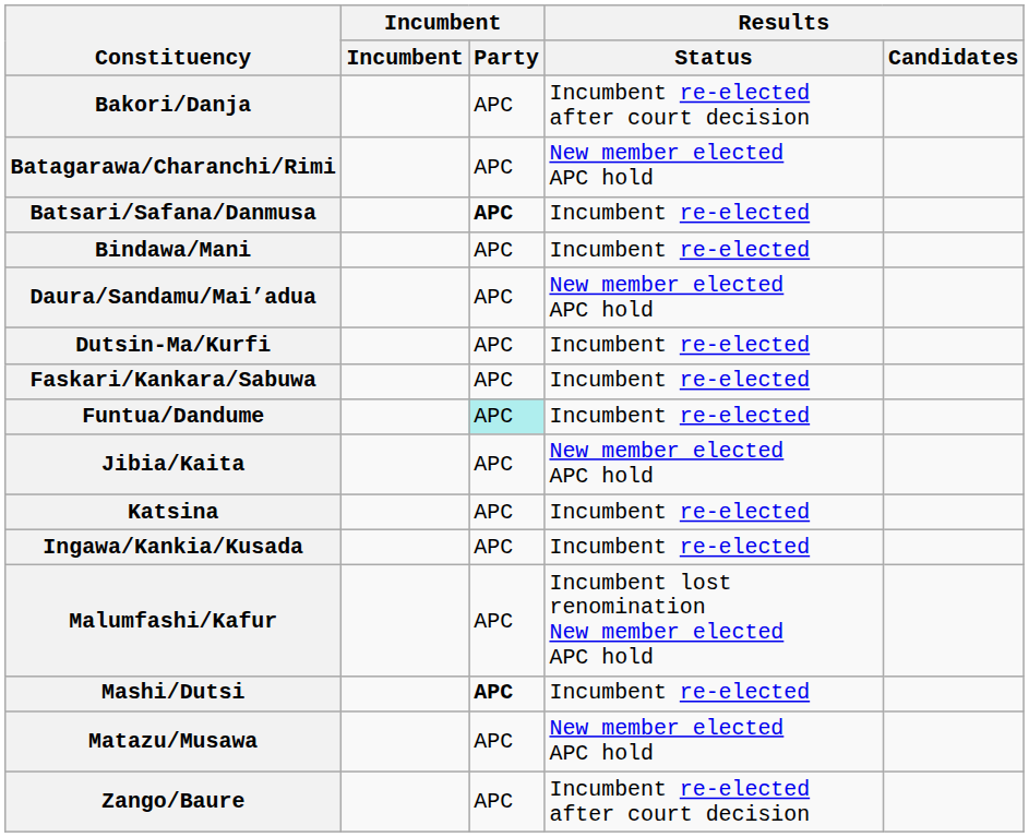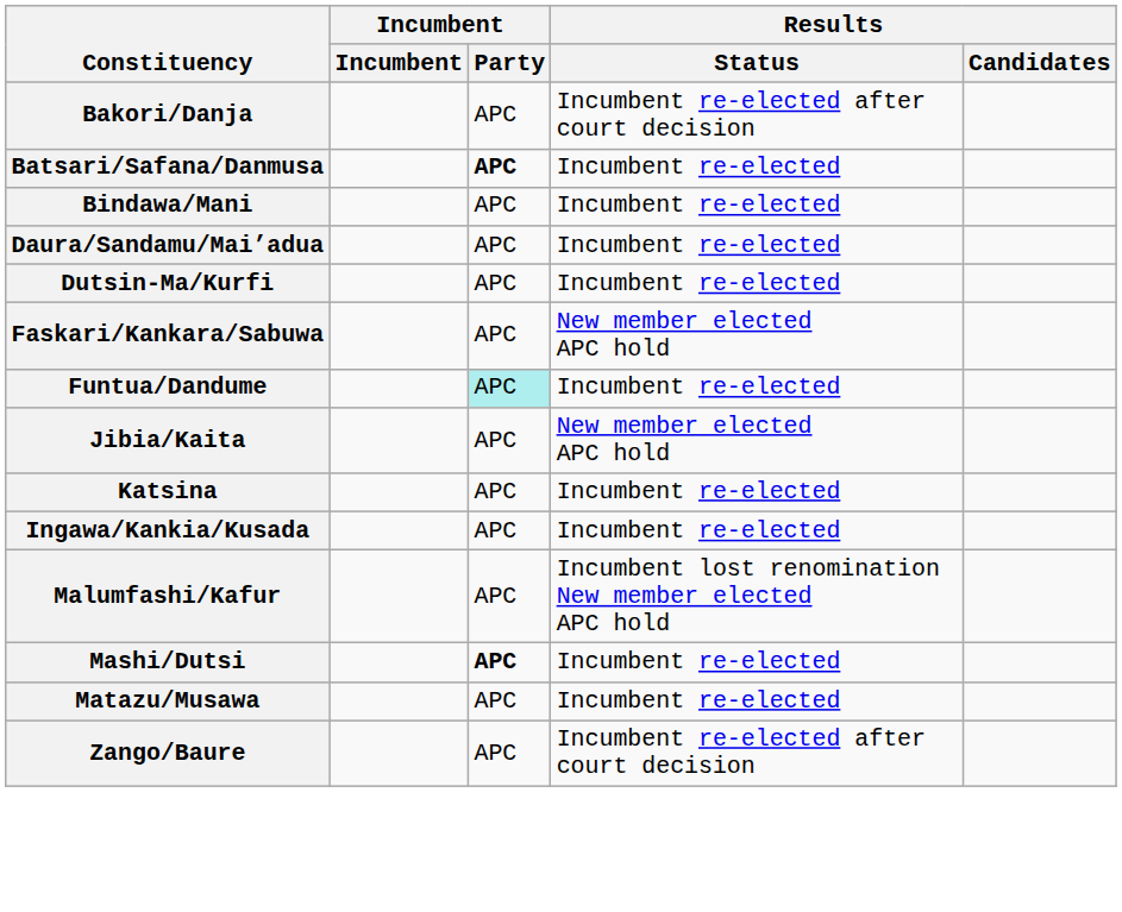 <table class="wikitable sortable">
 <tr valign=bottom>
 <th rowspan=2>Constituency</th>
 <th colspan=2>Incumbent</th>
 <th colspan=2>Results</th>
 </tr>
 <tr valign=bottom>
 <th>Incumbent</th>
 <th>Party</th>
 <th>Status</th>
 <th>Candidates</th>
 </tr>
 <tr>
 <th>Bakori/Danja</th>
 <td></td>
 <td>APC</td>
 <td>Incumbent <a href='#'>re-elected</a> after court decision</td>
 <td nowrap></td>
 </tr>
 <tr>
-<th>Batagarawa/Charanchi/Rimi</th>
-<td></td>
-<td>APC</td>
-<td><a href='#'>New member elected</a><br>APC hold</td>
-<td nowrap></td>
-</tr>
-<tr>
 <th>Batsari/Safana/Danmusa</th>
 <td></td>
 <td><strong>APC</strong></td>
 <td>Incumbent <a href='#'>re-elected</a></td>
 <td nowrap></td>
 </tr>
 <tr>
 <th>Bindawa/Mani</th>
 <td></td>
 <td>APC</td>
 <td>Incumbent <a href='#'>re-elected</a></td>
 <td nowrap></td>
 </tr>
 <tr>
 <th>Daura/Sandamu/Mai’adua</th>
 <td></td>
 <td>APC</td>
-<td><a href='#'>New member elected</a><br>APC hold</td>
+<td>Incumbent <a href='#'>re-elected</a></td>
 <td nowrap></td>
 </tr>
 <tr>
 <th>Dutsin-Ma/Kurfi</th>
 <td></td>
 <td>APC</td>
 <td>Incumbent <a href='#'>re-elected</a></td>
 <td nowrap></td>
 </tr>
 <tr>
 <th>Faskari/Kankara/Sabuwa</th>
 <td></td>
 <td>APC</td>
-<td>Incumbent <a href='#'>re-elected</a></td>
+<td><a href='#'>New member elected</a><br>APC hold</td>
 <td nowrap></td>
 </tr>
 <tr>
 <th>Funtua/Dandume</th>
 <td></td>
 <td style="background: paleturquoise;">APC</td>
 <td>Incumbent <a href='#'>re-elected</a></td>
 <td nowrap></td>
 </tr>
 <tr>
 <th>Jibia/Kaita</th>
 <td></td>
 <td>APC</td>
 <td><a href='#'>New member elected</a><br>APC hold</td>
 <td nowrap></td>
 </tr>
 <tr>
 <th>Katsina</th>
 <td></td>
 <td>APC</td>
 <td>Incumbent <a href='#'>re-elected</a></td>
 <td nowrap></td>
 </tr>
 <tr>
 <th>Ingawa/Kankia/Kusada</th>
 <td></td>
 <td>APC</td>
 <td>Incumbent <a href='#'>re-elected</a></td>
 <td nowrap></td>
 </tr>
 <tr>
 <th>Malumfashi/Kafur</th>
 <td></td>
 <td>APC</td>
 <td>Incumbent lost renomination<br><a href='#'>New member elected</a><br>APC hold</td>
 <td nowrap></td>
 </tr>
 <tr>
 <th>Mashi/Dutsi</th>
 <td></td>
 <td><strong>APC</strong></td>
 <td>Incumbent <a href='#'>re-elected</a></td>
 <td nowrap></td>
 </tr>
 <tr>
 <th>Matazu/Musawa</th>
 <td></td>
 <td>APC</td>
-<td><a href='#'>New member elected</a><br>APC hold</td>
+<td>Incumbent <a href='#'>re-elected</a></td>
 <td nowrap></td>
 </tr>
 <tr>
 <th>Zango/Baure</th>
 <td></td>
 <td>APC</td>
 <td>Incumbent <a href='#'>re-elected</a> after court decision</td>
 <td nowrap></td>
 </tr>
 </table>
